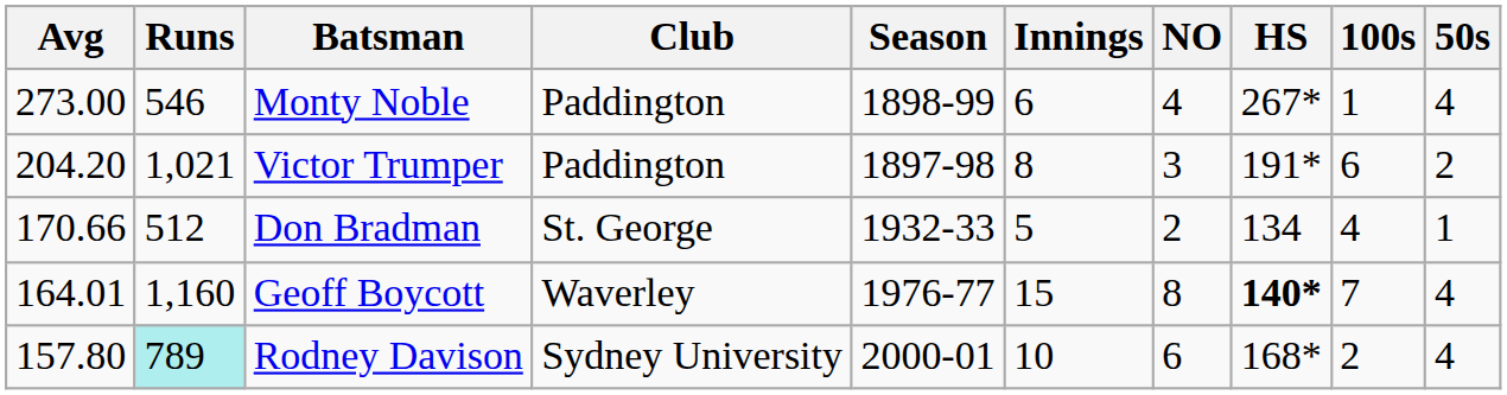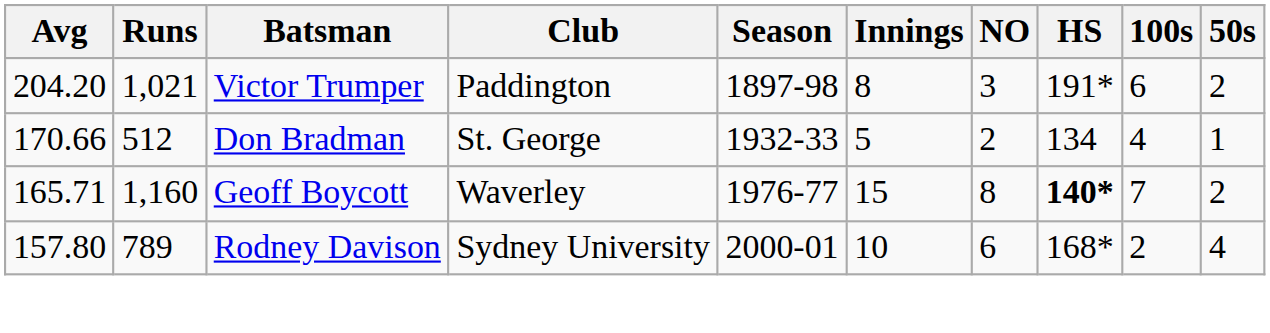 <table class="wikitable">
 <tr>
 <th>Avg</th>
 <th>Runs</th>
 <th>Batsman</th>
 <th>Club</th>
 <th>Season</th>
 <th>Innings</th>
 <th>NO</th>
 <th>HS</th>
 <th>100s</th>
 <th>50s</th>
-</tr>
-<tr>
-<td>273.00</td>
-<td>546</td>
-<td><a href='#'>Monty Noble</a></td>
-<td>Paddington</td>
-<td>1898-99</td>
-<td>6</td>
-<td>4</td>
-<td>267*</td>
-<td>1</td>
-<td>4</td>
 </tr>
 <tr>
 <td>204.20</td>
 <td>1,021</td>
 <td><a href='#'>Victor Trumper</a></td>
 <td>Paddington</td>
 <td>1897-98</td>
 <td>8</td>
 <td>3</td>
 <td>191*</td>
 <td>6</td>
 <td>2</td>
 </tr>
 <tr>
 <td>170.66</td>
 <td>512</td>
 <td><a href='#'>Don Bradman</a></td>
 <td>St. George</td>
 <td>1932-33</td>
 <td>5</td>
 <td>2</td>
 <td>134</td>
 <td>4</td>
 <td>1</td>
 </tr>
 <tr>
-<td>164.01</td>
+<td>165.71</td>
 <td>1,160</td>
 <td><a href='#'>Geoff Boycott</a></td>
 <td>Waverley</td>
 <td>1976-77</td>
 <td>15</td>
 <td>8</td>
 <td><strong>140*</strong></td>
 <td>7</td>
-<td>4</td>
+<td>2</td>
 </tr>
 <tr>
 <td>157.80</td>
-<td style="background: paleturquoise;">789</td>
+<td>789</td>
 <td><a href='#'>Rodney Davison</a></td>
 <td>Sydney University</td>
 <td>2000-01</td>
 <td>10</td>
 <td>6</td>
 <td>168*</td>
 <td>2</td>
 <td>4</td>
 </tr>
 </table>
